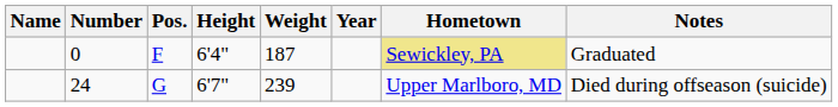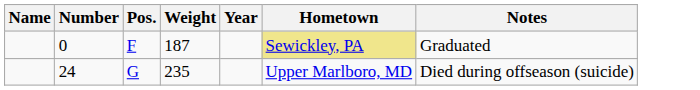 <table class="wikitable sortable" border="1">
 <tr>
 <th>Name</th>
 <th>Number</th>
 <th>Pos.</th>
-<th>Height</th>
 <th>Weight</th>
 <th>Year</th>
 <th>Hometown</th>
 <th class="unsortable">Notes</th>
 </tr>
 <tr>
 <td></td>
 <td>0</td>
 <td><a href='#'>F</a></td>
-<td>6'4"</td>
 <td>187</td>
 <td></td>
 <td style="background: khaki;"><a href='#'>Sewickley, PA</a></td>
 <td>Graduated</td>
 </tr>
 <tr>
 <td></td>
 <td>24</td>
 <td><a href='#'>G</a></td>
-<td>6'7"</td>
-<td>239</td>
+<td>235</td>
 <td></td>
 <td><a href='#'>Upper Marlboro, MD</a></td>
 <td>Died during offseason (suicide)</td>
 </tr>
 </table>
